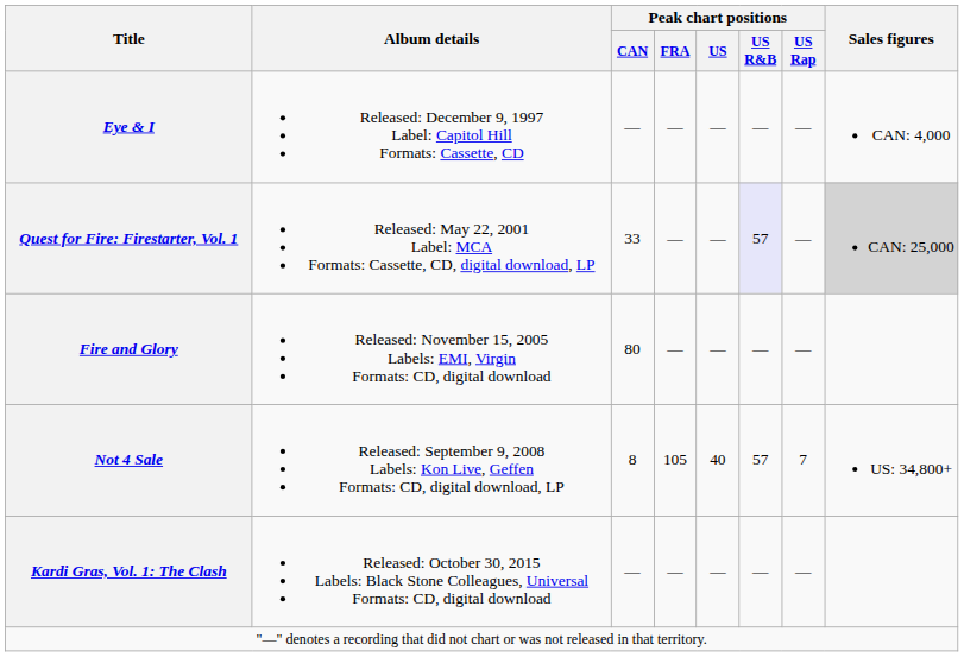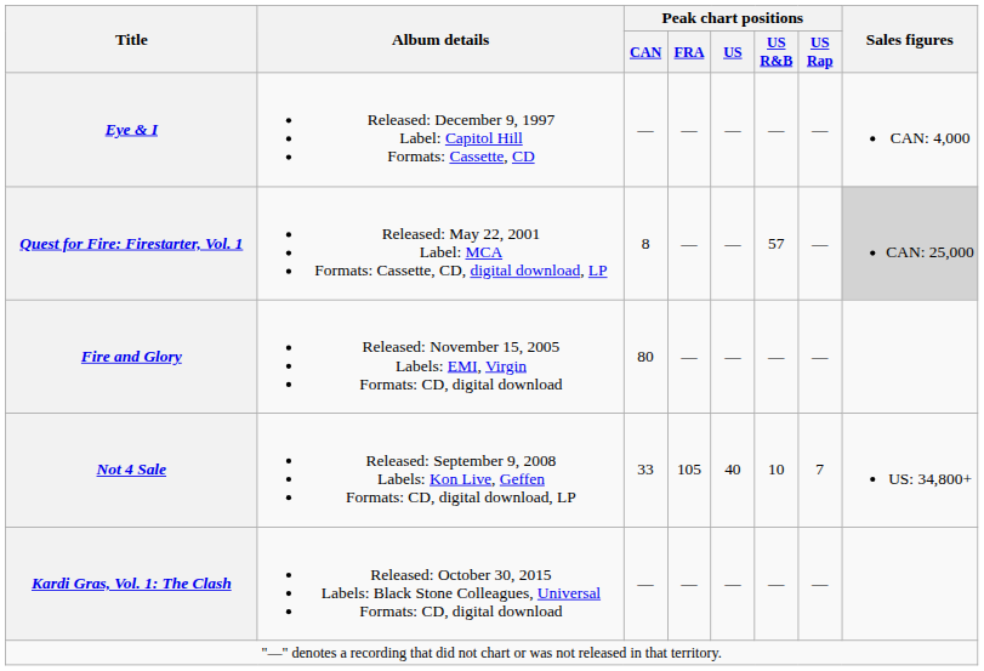 <table class="wikitable plainrowheaders" style="text-align:center;" border="1">
 <tr>
 <th scope="col" rowspan="2" style="width:15em;">Title</th>
 <th scope="col" rowspan="2" style="width:22em;">Album details</th>
 <th scope="col" colspan="5">Peak chart positions</th>
 <th scope="col" rowspan="2">Sales figures</th>
 </tr>
 <tr>
 <th scope="col" style="width:2.5em;font-size:90%;"><a href='#'>CAN</a><br></th>
 <th scope="col" style="width:2.5em;font-size:90%;"><a href='#'>FRA</a><br></th>
 <th scope="col" style="width:2.5em;font-size:90%;"><a href='#'>US</a><br></th>
 <th scope="col" style="width:2.5em;font-size:90%;"><a href='#'>US<br>R&B</a><br></th>
 <th scope="col" style="width:2.5em;font-size:90%;"><a href='#'>US<br>Rap</a><br></th>
 </tr>
 <tr>
 <th scope="row"><em><a href='#'>Eye & I</a></em></th>
 <td><br><ul><li>Released: December 9, 1997</li><li>Label: <a href='#'>Capitol Hill</a></li><li>Formats: <a href='#'>Cassette</a>, <a href='#'>CD</a></li></ul></td>
 <td>—</td>
 <td>—</td>
 <td>—</td>
 <td>—</td>
 <td>—</td>
 <td><br><ul><li>CAN: 4,000</li></ul></td>
 </tr>
 <tr>
 <th scope="row"><em><a href='#'>Quest for Fire: Firestarter, Vol. 1</a></em></th>
 <td><br><ul><li>Released: May 22, 2001</li><li>Label: <a href='#'>MCA</a></li><li>Formats: Cassette, CD, <a href='#'>digital download</a>, <a href='#'>LP</a></li></ul></td>
-<td>33</td>
+<td>8</td>
 <td>—</td>
 <td>—</td>
-<td style="background: lavender;">57</td>
+<td>57</td>
 <td>—</td>
 <td style="background: lightgrey;"><br><ul><li>CAN: 25,000</li></ul></td>
 </tr>
 <tr>
 <th scope="row"><em><a href='#'>Fire and Glory</a></em></th>
 <td><br><ul><li>Released: November 15, 2005</li><li>Labels: <a href='#'>EMI</a>, <a href='#'>Virgin</a></li><li>Formats: CD, digital download</li></ul></td>
 <td>80</td>
 <td>—</td>
 <td>—</td>
 <td>—</td>
 <td>—</td>
 <td></td>
 </tr>
 <tr>
 <th scope="row"><em><a href='#'>Not 4 Sale</a></em></th>
 <td><br><ul><li>Released: September 9, 2008</li><li>Labels: <a href='#'>Kon Live</a>, <a href='#'>Geffen</a></li><li>Formats: CD, digital download, LP</li></ul></td>
-<td>8</td>
+<td>33</td>
 <td>105</td>
 <td>40</td>
-<td>57</td>
+<td>10</td>
 <td>7</td>
 <td><br><ul><li>US: 34,800+</li></ul></td>
 </tr>
 <tr>
 <th scope="row"><em><a href='#'>Kardi Gras, Vol. 1: The Clash</a></em></th>
 <td><br><ul><li>Released: October 30, 2015</li><li>Labels: Black Stone Colleagues, <a href='#'>Universal</a></li><li>Formats: CD, digital download</li></ul></td>
 <td>—</td>
 <td>—</td>
 <td>—</td>
 <td>—</td>
 <td>—</td>
 <td></td>
 </tr>
 <tr>
 <td colspan="14" style="font-size:90%">"—" denotes a recording that did not chart or was not released in that territory.</td>
 </tr>
 </table>
